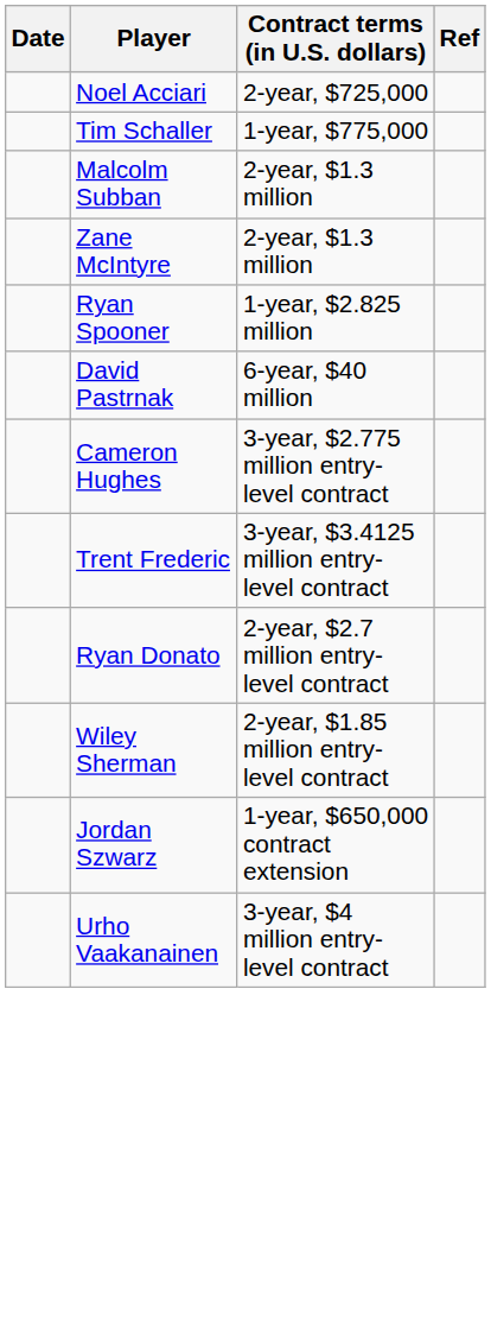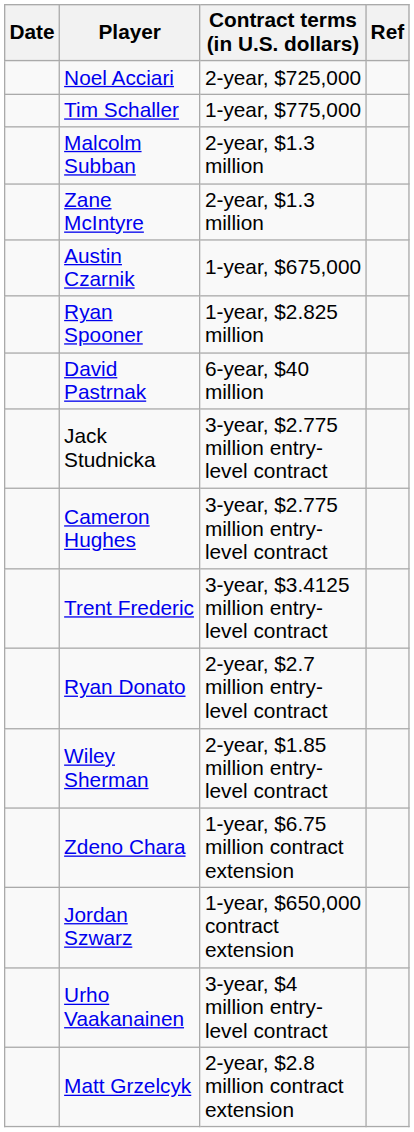 <table class="wikitable" style="width:50%;">
 <tr style="background:#ddd; text-align:center;">
 <th>Date</th>
 <th>Player</th>
 <th>Contract terms<br>(in U.S. dollars)</th>
 <th>Ref</th>
 </tr>
 <tr>
 <td></td>
 <td><a href='#'>Noel Acciari</a></td>
 <td>2-year, $725,000</td>
 <td></td>
 </tr>
 <tr>
 <td></td>
 <td><a href='#'>Tim Schaller</a></td>
 <td>1-year, $775,000</td>
 <td></td>
 </tr>
 <tr>
 <td></td>
 <td><a href='#'>Malcolm Subban</a></td>
 <td>2-year, $1.3 million</td>
 <td></td>
 </tr>
 <tr>
 <td></td>
 <td><a href='#'>Zane McIntyre</a></td>
 <td>2-year, $1.3 million</td>
 <td></td>
 </tr>
 <tr>
 <td></td>
+<td><a href='#'>Austin Czarnik</a></td>
+<td>1-year, $675,000</td>
+<td></td>
+</tr>
+<tr>
+<td></td>
 <td><a href='#'>Ryan Spooner</a></td>
 <td>1-year, $2.825 million</td>
 <td></td>
 </tr>
 <tr>
 <td></td>
 <td><a href='#'>David Pastrnak</a></td>
 <td>6-year, $40 million</td>
+<td></td>
+</tr>
+<tr>
+<td></td>
+<td>Jack Studnicka</td>
+<td>3-year, $2.775 million entry-level contract</td>
 <td></td>
 </tr>
 <tr>
 <td></td>
 <td><a href='#'>Cameron Hughes</a></td>
 <td>3-year, $2.775 million entry-level contract</td>
 <td></td>
 </tr>
 <tr>
 <td></td>
 <td><a href='#'>Trent Frederic</a></td>
 <td>3-year, $3.4125 million entry-level contract</td>
 <td></td>
 </tr>
 <tr>
 <td></td>
 <td><a href='#'>Ryan Donato</a></td>
 <td>2-year, $2.7 million entry-level contract</td>
 <td></td>
 </tr>
 <tr>
 <td></td>
 <td><a href='#'>Wiley Sherman</a></td>
 <td>2-year, $1.85 million entry-level contract</td>
 <td></td>
 </tr>
 <tr>
 <td></td>
+<td><a href='#'>Zdeno Chara</a></td>
+<td>1-year, $6.75 million contract extension</td>
+<td></td>
+</tr>
+<tr>
+<td></td>
 <td><a href='#'>Jordan Szwarz</a></td>
 <td>1-year, $650,000 contract extension</td>
 <td></td>
 </tr>
 <tr>
 <td></td>
 <td><a href='#'>Urho Vaakanainen</a></td>
 <td>3-year, $4 million entry-level contract</td>
 <td></td>
 </tr>
+<tr>
+<td></td>
+<td><a href='#'>Matt Grzelcyk</a></td>
+<td>2-year, $2.8 million contract extension</td>
+<td></td>
+</tr>
 </table>
